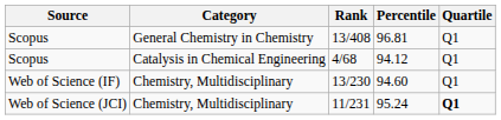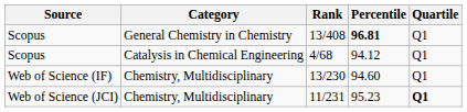 <table class="wikitable">
 <tr>
 <th>Source</th>
 <th>Category</th>
 <th>Rank</th>
 <th>Percentile</th>
 <th>Quartile</th>
 </tr>
 <tr>
 <td>Scopus</td>
 <td>General Chemistry in Chemistry</td>
 <td>13/408</td>
-<td>96.81</td>
+<td><strong>96.81</strong></td>
 <td>Q1</td>
 </tr>
 <tr>
 <td>Scopus</td>
 <td>Catalysis in Chemical Engineering</td>
 <td>4/68</td>
 <td>94.12</td>
 <td>Q1</td>
 </tr>
 <tr>
 <td>Web of Science (IF)</td>
 <td>Chemistry, Multidisciplinary</td>
 <td>13/230</td>
 <td>94.60</td>
 <td>Q1</td>
 </tr>
 <tr>
 <td>Web of Science (JCI)</td>
 <td>Chemistry, Multidisciplinary</td>
 <td>11/231</td>
-<td>95.24</td>
+<td>95.23</td>
 <td><strong>Q1</strong></td>
 </tr>
 </table>
